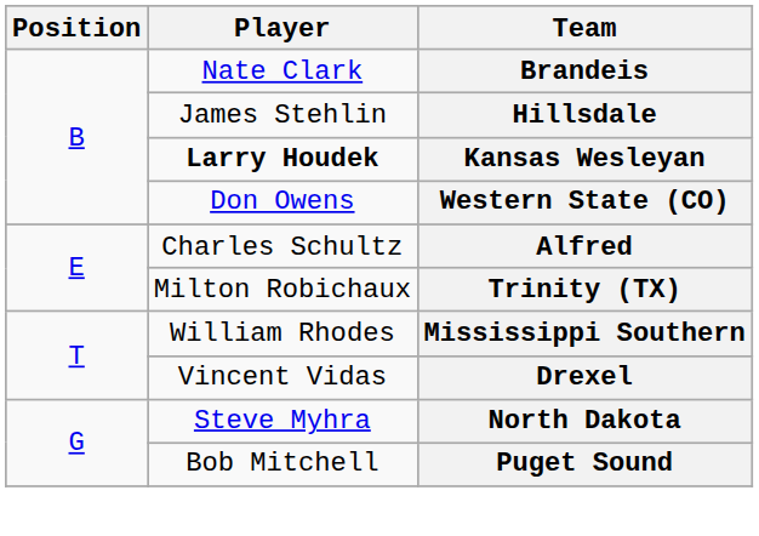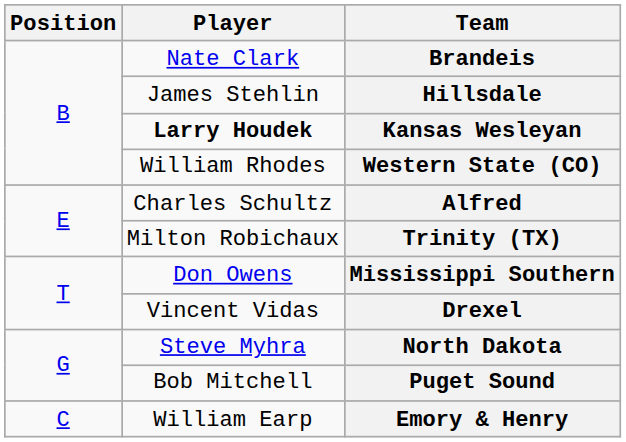 <table class="wikitable">
 <tr>
 <th>Position</th>
 <th>Player</th>
 <th>Team</th>
 </tr>
 <tr style="text-align:center;">
 <td rowspan="4"><a href='#'>B</a></td>
 <td><a href='#'>Nate Clark</a></td>
 <th Style = >Brandeis</th>
 </tr>
 <tr style="text-align:center;">
 <td>James Stehlin</td>
 <th Style = >Hillsdale</th>
 </tr>
 <tr style="text-align:center;">
 <td><strong>Larry Houdek</strong></td>
 <th Style = >Kansas Wesleyan</th>
 </tr>
 <tr style="text-align:center;">
-<td><a href='#'>Don Owens</a></td>
+<td>William Rhodes</td>
 <th Style = >Western State (CO)</th>
 </tr>
 <tr style="text-align:center;">
 <td rowspan="2"><a href='#'>E</a></td>
 <td>Charles Schultz</td>
 <th Style = >Alfred</th>
 </tr>
 <tr style="text-align:center;">
 <td>Milton Robichaux</td>
 <th Style = >Trinity (TX)</th>
 </tr>
 <tr style="text-align:center;">
 <td rowspan="2"><a href='#'>T</a></td>
-<td>William Rhodes</td>
+<td><a href='#'>Don Owens</a></td>
 <th Style = >Mississippi Southern</th>
 </tr>
 <tr style="text-align:center;">
 <td>Vincent Vidas</td>
 <th Style = >Drexel</th>
 </tr>
 <tr style="text-align:center;">
 <td rowspan="2"><a href='#'>G</a></td>
 <td><a href='#'>Steve Myhra</a></td>
 <th Style = >North Dakota</th>
 </tr>
 <tr style="text-align:center;">
 <td>Bob Mitchell</td>
 <th Style = >Puget Sound</th>
 </tr>
+<tr style="text-align:center;">
+<td><a href='#'>C</a></td>
+<td>William Earp</td>
+<th Style = >Emory & Henry</th>
+</tr>
 </table>
